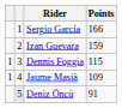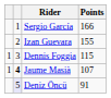 <table class="wikitable" style="font-size: 85%;">
 <tr>
 <th></th>
 <th></th>
 <th>Rider</th>
 <th>Points</th>
 </tr>
 <tr>
 <td></td>
 <td align=center>1</td>
 <td> <a href='#'>Sergio García</a></td>
 <td align=left>166</td>
 </tr>
 <tr>
 <td></td>
 <td align=center>2</td>
 <td> <a href='#'>Izan Guevara</a></td>
-<td align=left>159</td>
+<td align=left>155</td>
 </tr>
 <tr>
 <td> 1</td>
 <td align=center>3</td>
 <td> <a href='#'>Dennis Foggia</a></td>
 <td align=left>115</td>
 </tr>
 <tr>
 <td> 1</td>
-<td align=center>4</td>
+<td align=center><strong>4</strong></td>
 <td> <a href='#'>Jaume Masià</a></td>
-<td align=left>109</td>
+<td align=left>107</td>
 </tr>
 <tr>
 <td></td>
 <td align=center style="background: lavender;">5</td>
 <td> <a href='#'>Deniz Öncü</a></td>
 <td align=left>91</td>
 </tr>
 </table>
